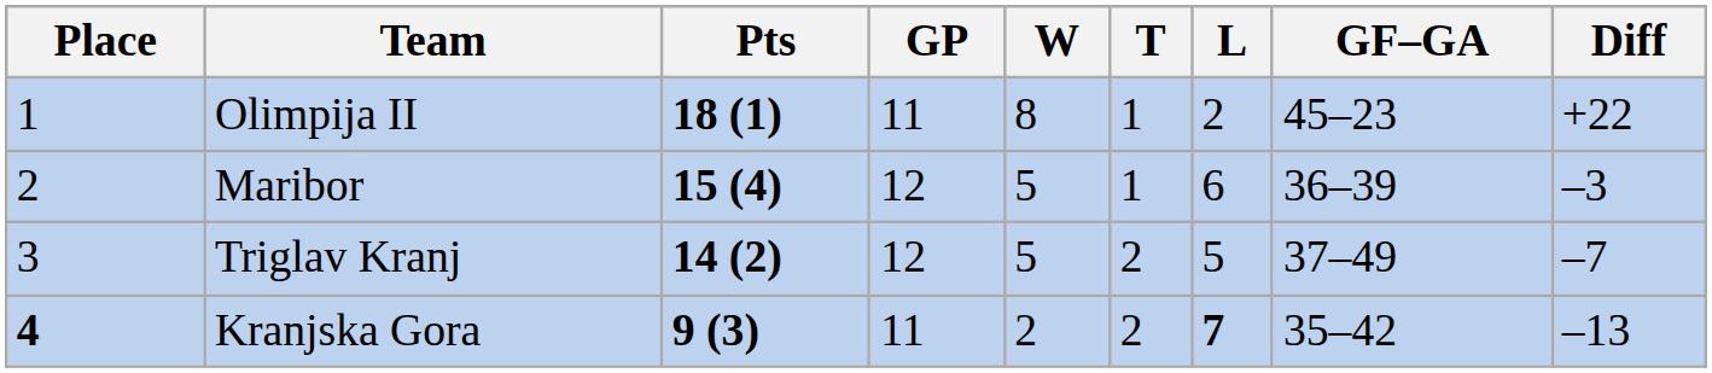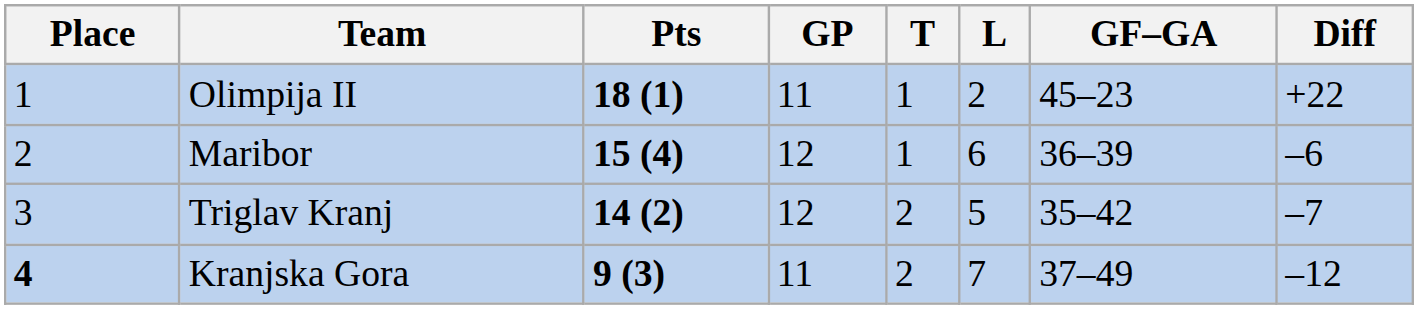 <table class="wikitable" width="600px">
 <tr style="background-color:#c0c0c0;">
 <th>Place</th>
 <th>Team</th>
 <th>Pts</th>
 <th>GP</th>
-<th>W</th>
 <th>T</th>
 <th>L</th>
 <th>GF–GA</th>
 <th>Diff</th>
 </tr>
 <tr bgcolor="#BCD2EE">
 <td>1</td>
 <td>Olimpija II</td>
 <td><strong>18 (1)</strong></td>
 <td>11</td>
-<td>8</td>
 <td>1</td>
 <td>2</td>
 <td>45–23</td>
 <td>+22</td>
 </tr>
 <tr bgcolor="#BCD2EE">
 <td>2</td>
 <td>Maribor</td>
 <td><strong>15 (4)</strong></td>
 <td>12</td>
-<td>5</td>
 <td>1</td>
 <td>6</td>
 <td>36–39</td>
-<td>–3</td>
+<td>–6</td>
 </tr>
 <tr bgcolor="#BCD2EE">
 <td>3</td>
 <td>Triglav Kranj</td>
 <td><strong>14 (2)</strong></td>
 <td>12</td>
-<td>5</td>
 <td>2</td>
 <td>5</td>
-<td>37–49</td>
+<td>35–42</td>
 <td>–7</td>
 </tr>
 <tr bgcolor="#BCD2EE">
 <td><strong>4</strong></td>
 <td>Kranjska Gora</td>
 <td><strong>9 (3)</strong></td>
 <td>11</td>
 <td>2</td>
-<td>2</td>
-<td><strong>7</strong></td>
-<td>35–42</td>
-<td>–13</td>
+<td>7</td>
+<td>37–49</td>
+<td>–12</td>
 </tr>
 </table>
